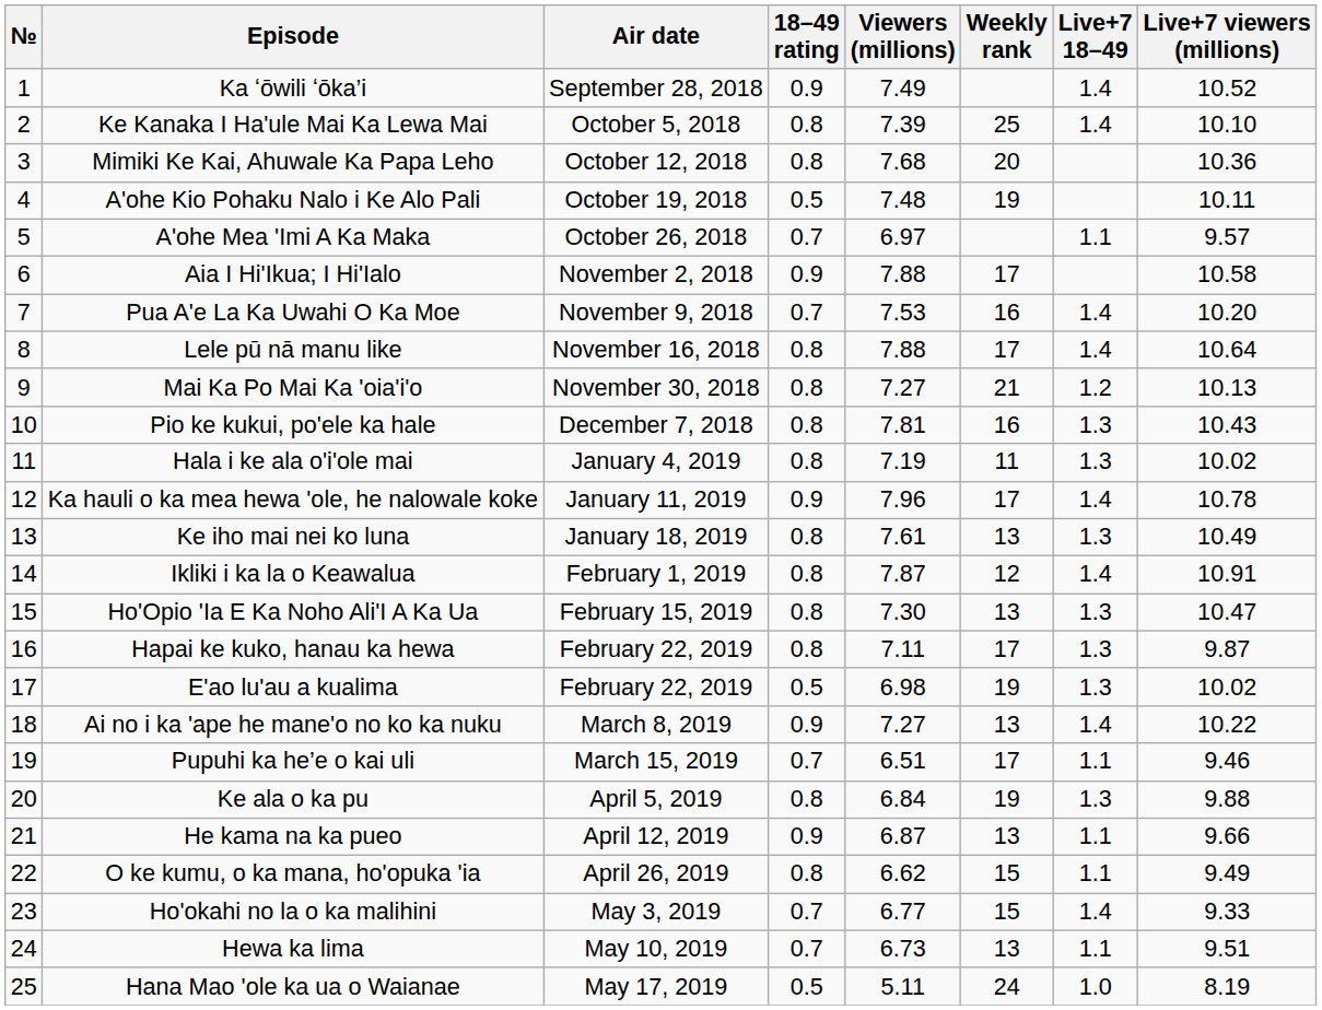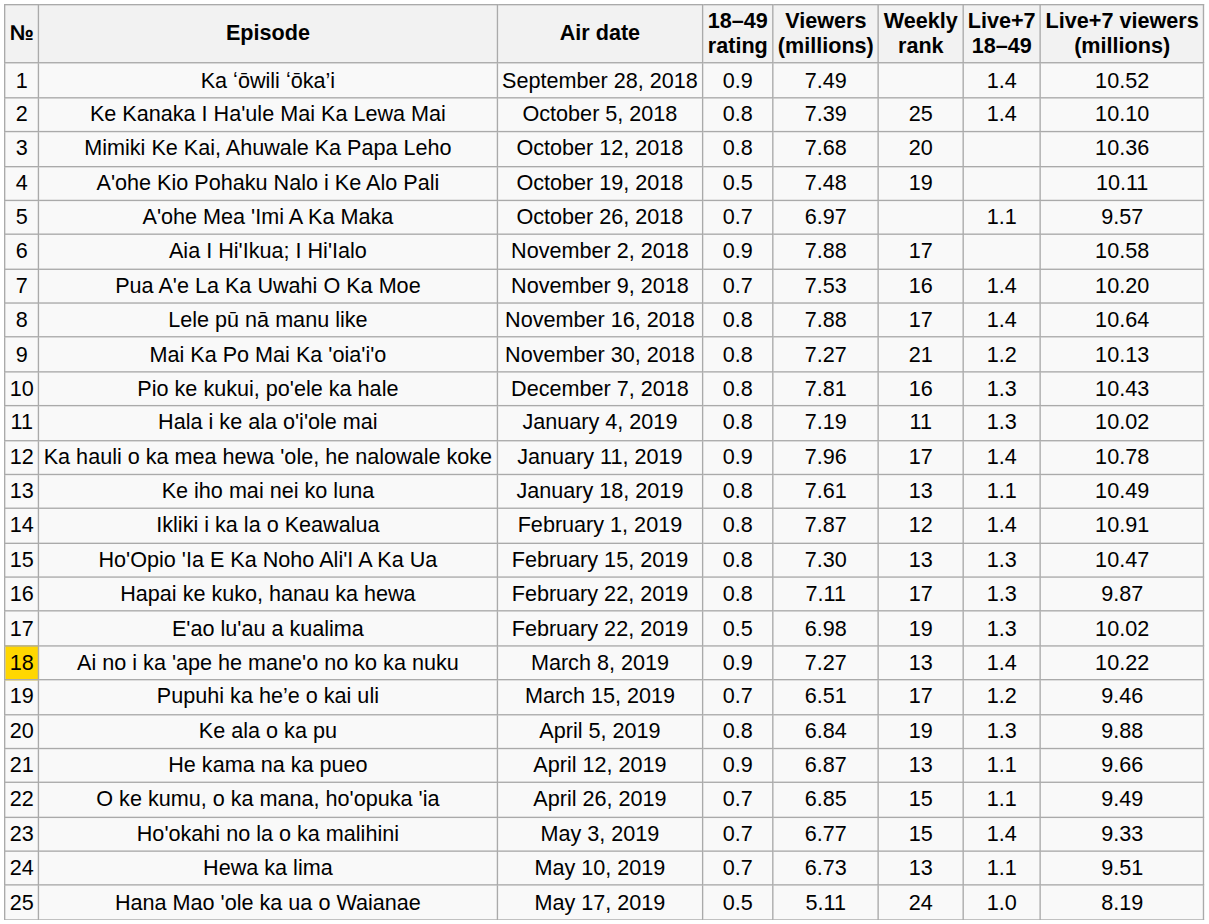 <table class="wikitable" style="text-align:center;">
 <tr>
 <th>№</th>
 <th>Episode</th>
 <th>Air date</th>
 <th>18–49<br>rating</th>
 <th>Viewers<br>(millions)</th>
 <th>Weekly<br>rank</th>
 <th>Live+7<br>18–49</th>
 <th>Live+7 viewers<br>(millions)</th>
 </tr>
 <tr>
 <td>1</td>
 <td>Ka ʻōwili ʻōka’i</td>
 <td>September 28, 2018</td>
 <td>0.9</td>
 <td>7.49</td>
 <td></td>
 <td>1.4</td>
 <td>10.52</td>
 </tr>
 <tr>
 <td>2</td>
 <td>Ke Kanaka I Ha'ule Mai Ka Lewa Mai</td>
 <td>October 5, 2018</td>
 <td>0.8</td>
 <td>7.39</td>
 <td>25</td>
 <td>1.4</td>
 <td>10.10</td>
 </tr>
 <tr>
 <td>3</td>
 <td>Mimiki Ke Kai, Ahuwale Ka Papa Leho</td>
 <td>October 12, 2018</td>
 <td>0.8</td>
 <td>7.68</td>
 <td>20</td>
 <td></td>
 <td>10.36</td>
 </tr>
 <tr>
 <td>4</td>
 <td>A'ohe Kio Pohaku Nalo i Ke Alo Pali</td>
 <td>October 19, 2018</td>
 <td>0.5</td>
 <td>7.48</td>
 <td>19</td>
 <td></td>
 <td>10.11</td>
 </tr>
 <tr>
 <td>5</td>
 <td>A'ohe Mea 'Imi A Ka Maka</td>
 <td>October 26, 2018</td>
 <td>0.7</td>
 <td>6.97</td>
 <td></td>
 <td>1.1</td>
 <td>9.57</td>
 </tr>
 <tr>
 <td>6</td>
 <td>Aia I Hi'Ikua; I Hi'Ialo</td>
 <td>November 2, 2018</td>
 <td>0.9</td>
 <td>7.88</td>
 <td>17</td>
 <td></td>
 <td>10.58</td>
 </tr>
 <tr>
 <td>7</td>
 <td>Pua A'e La Ka Uwahi O Ka Moe</td>
 <td>November 9, 2018</td>
 <td>0.7</td>
 <td>7.53</td>
 <td>16</td>
 <td>1.4</td>
 <td>10.20</td>
 </tr>
 <tr>
 <td>8</td>
 <td>Lele pū nā manu like</td>
 <td>November 16, 2018</td>
 <td>0.8</td>
 <td>7.88</td>
 <td>17</td>
 <td>1.4</td>
 <td>10.64</td>
 </tr>
 <tr>
 <td>9</td>
 <td>Mai Ka Po Mai Ka 'oia'i'o</td>
 <td>November 30, 2018</td>
 <td>0.8</td>
 <td>7.27</td>
 <td>21</td>
 <td>1.2</td>
 <td>10.13</td>
 </tr>
 <tr>
 <td>10</td>
 <td>Pio ke kukui, po'ele ka hale</td>
 <td>December 7, 2018</td>
 <td>0.8</td>
 <td>7.81</td>
 <td>16</td>
 <td>1.3</td>
 <td>10.43</td>
 </tr>
 <tr>
 <td>11</td>
 <td>Hala i ke ala o'i'ole mai</td>
 <td>January 4, 2019</td>
 <td>0.8</td>
 <td>7.19</td>
 <td>11</td>
 <td>1.3</td>
 <td>10.02</td>
 </tr>
 <tr>
 <td>12</td>
 <td>Ka hauli o ka mea hewa 'ole, he nalowale koke</td>
 <td>January 11, 2019</td>
 <td>0.9</td>
 <td>7.96</td>
 <td>17</td>
 <td>1.4</td>
 <td>10.78</td>
 </tr>
 <tr>
 <td>13</td>
 <td>Ke iho mai nei ko luna</td>
 <td>January 18, 2019</td>
 <td>0.8</td>
 <td>7.61</td>
 <td>13</td>
-<td>1.3</td>
+<td>1.1</td>
 <td>10.49</td>
 </tr>
 <tr>
 <td>14</td>
 <td>Ikliki i ka la o Keawalua</td>
 <td>February 1, 2019</td>
 <td>0.8</td>
 <td>7.87</td>
 <td>12</td>
 <td>1.4</td>
 <td>10.91</td>
 </tr>
 <tr>
 <td>15</td>
 <td>Ho'Opio 'Ia E Ka Noho Ali'I A Ka Ua</td>
 <td>February 15, 2019</td>
 <td>0.8</td>
 <td>7.30</td>
 <td>13</td>
 <td>1.3</td>
 <td>10.47</td>
 </tr>
 <tr>
 <td>16</td>
 <td>Hapai ke kuko, hanau ka hewa</td>
 <td>February 22, 2019</td>
 <td>0.8</td>
 <td>7.11</td>
 <td>17</td>
 <td>1.3</td>
 <td>9.87</td>
 </tr>
 <tr>
 <td>17</td>
 <td>E'ao lu'au a kualima</td>
 <td>February 22, 2019</td>
 <td>0.5</td>
 <td>6.98</td>
 <td>19</td>
 <td>1.3</td>
 <td>10.02</td>
 </tr>
 <tr>
-<td>18</td>
+<td style="background: gold;">18</td>
 <td>Ai no i ka 'ape he mane'o no ko ka nuku</td>
 <td>March 8, 2019</td>
 <td>0.9</td>
 <td>7.27</td>
 <td>13</td>
 <td>1.4</td>
 <td>10.22</td>
 </tr>
 <tr>
 <td>19</td>
 <td>Pupuhi ka he’e o kai uli</td>
 <td>March 15, 2019</td>
 <td>0.7</td>
 <td>6.51</td>
 <td>17</td>
-<td>1.1</td>
+<td>1.2</td>
 <td>9.46</td>
 </tr>
 <tr>
 <td>20</td>
 <td>Ke ala o ka pu</td>
 <td>April 5, 2019</td>
 <td>0.8</td>
 <td>6.84</td>
 <td>19</td>
 <td>1.3</td>
 <td>9.88</td>
 </tr>
 <tr>
 <td>21</td>
 <td>He kama na ka pueo</td>
 <td>April 12, 2019</td>
 <td>0.9</td>
 <td>6.87</td>
 <td>13</td>
 <td>1.1</td>
 <td>9.66</td>
 </tr>
 <tr>
 <td>22</td>
 <td>O ke kumu, o ka mana, ho'opuka 'ia</td>
 <td>April 26, 2019</td>
-<td>0.8</td>
-<td>6.62</td>
+<td>0.7</td>
+<td>6.85</td>
 <td>15</td>
 <td>1.1</td>
 <td>9.49</td>
 </tr>
 <tr>
 <td>23</td>
 <td>Ho'okahi no la o ka malihini</td>
 <td>May 3, 2019</td>
 <td>0.7</td>
 <td>6.77</td>
 <td>15</td>
 <td>1.4</td>
 <td>9.33</td>
 </tr>
 <tr>
 <td>24</td>
 <td>Hewa ka lima</td>
 <td>May 10, 2019</td>
 <td>0.7</td>
 <td>6.73</td>
 <td>13</td>
 <td>1.1</td>
 <td>9.51</td>
 </tr>
 <tr>
 <td>25</td>
 <td>Hana Mao 'ole ka ua o Waianae</td>
 <td>May 17, 2019</td>
 <td>0.5</td>
 <td>5.11</td>
 <td>24</td>
 <td>1.0</td>
 <td>8.19</td>
 </tr>
 </table>
